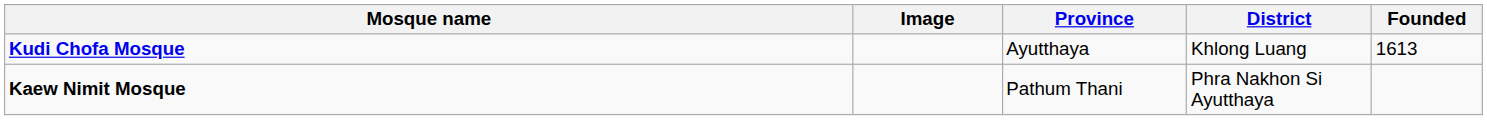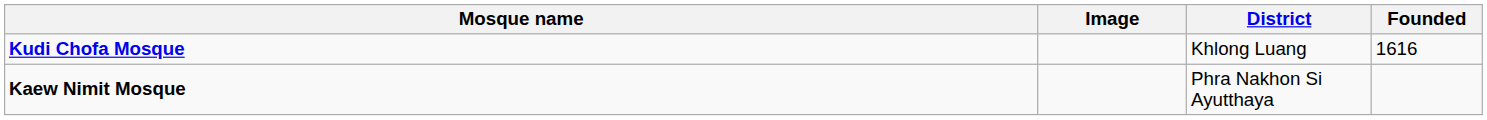 <table class="wikitable sortable" width="100%">
 <tr>
 <th><strong>Mosque name</strong></th>
 <th width="120px" class="unsortable"><strong>Image</strong></th>
-<th width="12.5%"><a href='#'>Province</a></th>
 <th width=12.5%><a href='#'>District</a></th>
 <th width=7.5%><strong>Founded</strong></th>
 </tr>
 <tr>
 <td><strong><a href='#'>Kudi Chofa Mosque</a></strong></td>
 <td></td>
-<td>Ayutthaya</td>
 <td>Khlong Luang</td>
-<td>1613</td>
+<td>1616</td>
 </tr>
 <tr>
 <td><strong>Kaew Nimit Mosque</strong></td>
 <td></td>
-<td>Pathum Thani</td>
 <td>Phra Nakhon Si Ayutthaya</td>
 <td></td>
 </tr>
 </table>
